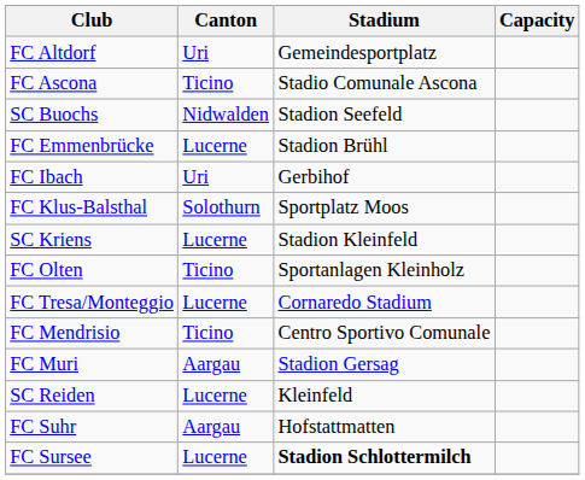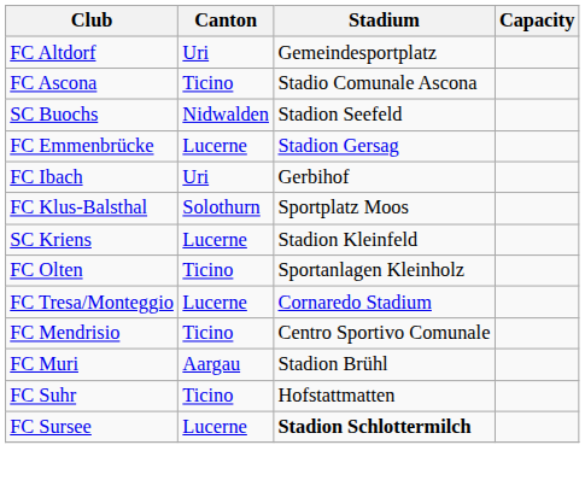 <table class="wikitable">
 <tr>
 <th>Club</th>
 <th>Canton</th>
 <th>Stadium</th>
 <th>Capacity</th>
 </tr>
 <tr>
 <td><a href='#'>FC Altdorf</a></td>
 <td><a href='#'>Uri</a></td>
 <td>Gemeindesportplatz</td>
 <td></td>
 </tr>
 <tr>
 <td><a href='#'>FC Ascona</a></td>
 <td><a href='#'>Ticino</a></td>
 <td>Stadio Comunale Ascona</td>
 <td></td>
 </tr>
 <tr>
 <td><a href='#'>SC Buochs</a></td>
 <td><a href='#'>Nidwalden</a></td>
 <td>Stadion Seefeld</td>
 <td></td>
 </tr>
 <tr>
 <td><a href='#'>FC Emmenbrücke</a></td>
 <td><a href='#'>Lucerne</a></td>
-<td>Stadion Brühl</td>
+<td><a href='#'>Stadion Gersag</a></td>
 <td></td>
 </tr>
 <tr>
 <td><a href='#'>FC Ibach</a></td>
 <td><a href='#'>Uri</a></td>
 <td>Gerbihof</td>
 <td></td>
 </tr>
 <tr>
 <td><a href='#'>FC Klus-Balsthal</a></td>
 <td><a href='#'>Solothurn</a></td>
 <td>Sportplatz Moos</td>
 <td></td>
 </tr>
 <tr>
 <td><a href='#'>SC Kriens</a></td>
 <td><a href='#'>Lucerne</a></td>
 <td>Stadion Kleinfeld</td>
 <td></td>
 </tr>
 <tr>
 <td><a href='#'>FC Olten</a></td>
 <td><a href='#'>Ticino</a></td>
 <td>Sportanlagen Kleinholz</td>
 <td></td>
 </tr>
 <tr>
 <td><a href='#'>FC Tresa/Monteggio</a></td>
 <td><a href='#'>Lucerne</a></td>
 <td><a href='#'>Cornaredo Stadium</a></td>
 <td></td>
 </tr>
 <tr>
 <td><a href='#'>FC Mendrisio</a></td>
 <td><a href='#'>Ticino</a></td>
 <td>Centro Sportivo Comunale</td>
 <td></td>
 </tr>
 <tr>
 <td><a href='#'>FC Muri</a></td>
 <td><a href='#'>Aargau</a></td>
-<td><a href='#'>Stadion Gersag</a></td>
-<td></td>
-</tr>
-<tr>
-<td><a href='#'>SC Reiden</a></td>
-<td><a href='#'>Lucerne</a></td>
-<td>Kleinfeld</td>
+<td>Stadion Brühl</td>
 <td></td>
 </tr>
 <tr>
 <td><a href='#'>FC Suhr</a></td>
-<td><a href='#'>Aargau</a></td>
+<td><a href='#'>Ticino</a></td>
 <td>Hofstattmatten</td>
 <td></td>
 </tr>
 <tr>
 <td><a href='#'>FC Sursee</a></td>
 <td><a href='#'>Lucerne</a></td>
 <td><strong>Stadion Schlottermilch</strong></td>
 <td></td>
 </tr>
 <tr>
 </tr>
 </table>
